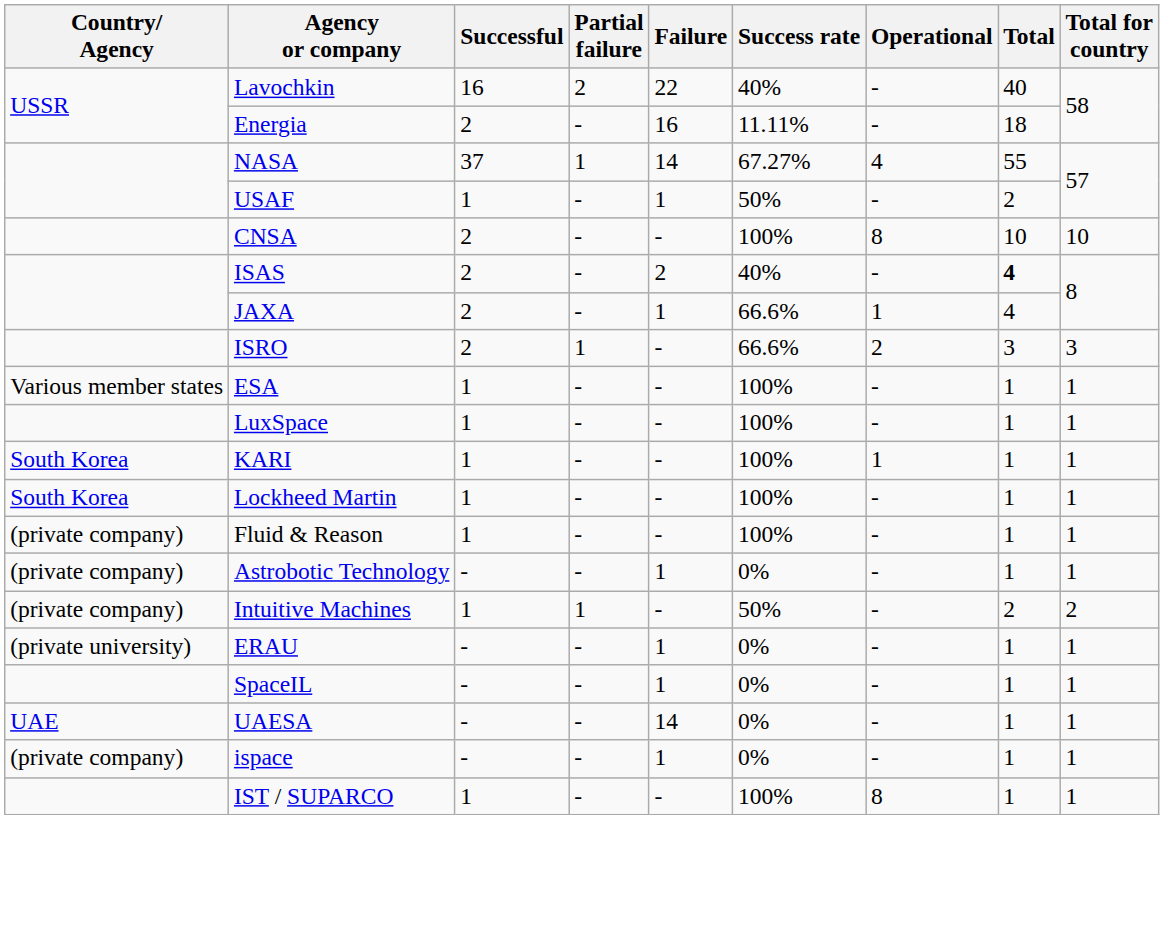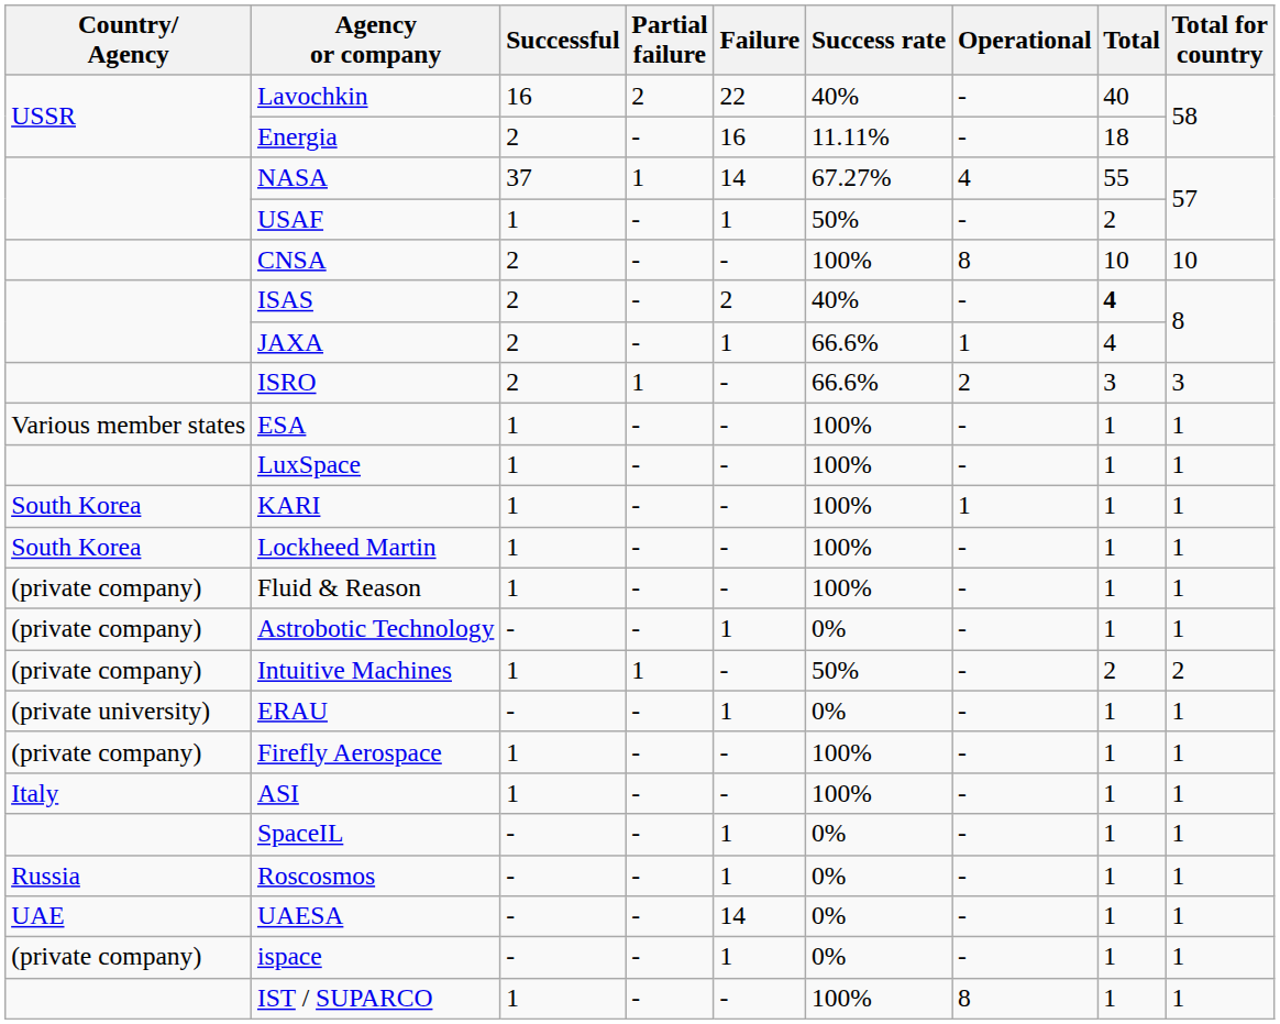 <table class="wikitable sticky-header sortable">
 <tr>
 <th>Country/<br>Agency</th>
 <th>Agency<br>or company</th>
 <th>Successful</th>
 <th>Partial<br>failure</th>
 <th>Failure</th>
 <th>Success rate</th>
 <th>Operational<br></th>
 <th>Total</th>
 <th>Total for<br>country</th>
 </tr>
 <tr>
 <td rowspan="2"> <a href='#'>USSR</a></td>
 <td><a href='#'>Lavochkin</a></td>
 <td>16</td>
 <td>2</td>
 <td>22</td>
 <td>40%</td>
 <td>-</td>
 <td>40</td>
 <td rowspan="2">58</td>
 </tr>
 <tr>
 <td><a href='#'>Energia</a></td>
 <td>2</td>
 <td>-</td>
 <td>16</td>
 <td>11.11%</td>
 <td>-</td>
 <td>18</td>
 </tr>
 <tr>
 <td rowspan="2"></td>
 <td><a href='#'>NASA</a></td>
 <td>37</td>
 <td>1</td>
 <td>14</td>
 <td>67.27%</td>
 <td>4</td>
 <td>55</td>
 <td rowspan="2">57</td>
 </tr>
 <tr>
 <td><a href='#'>USAF</a></td>
 <td>1</td>
 <td>-</td>
 <td>1</td>
 <td>50%</td>
 <td>-</td>
 <td>2</td>
 </tr>
 <tr>
 <td></td>
 <td><a href='#'>CNSA</a></td>
 <td>2</td>
 <td>-</td>
 <td>-</td>
 <td>100%</td>
 <td>8</td>
 <td>10</td>
 <td>10</td>
 </tr>
 <tr>
 <td rowspan="2"></td>
 <td><a href='#'>ISAS</a></td>
 <td>2</td>
 <td>-</td>
 <td>2</td>
 <td>40%</td>
 <td>-</td>
 <td><strong>4</strong></td>
 <td rowspan="2">8</td>
 </tr>
 <tr>
 <td><a href='#'>JAXA</a></td>
 <td>2</td>
 <td>-</td>
 <td>1</td>
 <td>66.6%</td>
 <td>1</td>
 <td>4</td>
 </tr>
 <tr>
 <td></td>
 <td><a href='#'>ISRO</a></td>
 <td>2</td>
 <td>1</td>
 <td>-</td>
 <td>66.6%</td>
 <td>2</td>
 <td>3</td>
 <td>3</td>
 </tr>
 <tr>
 <td> Various member states</td>
 <td><a href='#'>ESA</a></td>
 <td>1</td>
 <td>-</td>
 <td>-</td>
 <td>100%</td>
 <td>-</td>
 <td>1</td>
 <td>1</td>
 </tr>
 <tr>
 <td></td>
 <td><a href='#'>LuxSpace</a></td>
 <td>1</td>
 <td>-</td>
 <td>-</td>
 <td>100%</td>
 <td>-</td>
 <td>1</td>
 <td>1</td>
 </tr>
 <tr>
 <td> <a href='#'>South Korea</a></td>
 <td><a href='#'>KARI</a></td>
 <td>1</td>
 <td>-</td>
 <td>-</td>
 <td>100%</td>
 <td>1</td>
 <td>1</td>
 <td>1</td>
 </tr>
 <tr>
 <td> <a href='#'>South Korea</a></td>
 <td><a href='#'>Lockheed Martin</a></td>
 <td>1</td>
 <td>-</td>
 <td>-</td>
 <td>100%</td>
 <td>-</td>
 <td>1</td>
 <td>1</td>
 </tr>
 <tr>
 <td> (private company)</td>
 <td>Fluid & Reason</td>
 <td>1</td>
 <td>-</td>
 <td>-</td>
 <td>100%</td>
 <td>-</td>
 <td>1</td>
 <td>1</td>
 </tr>
 <tr>
 <td> (private company)</td>
 <td><a href='#'>Astrobotic Technology</a></td>
 <td>-</td>
 <td>-</td>
 <td>1</td>
 <td>0%</td>
 <td>-</td>
 <td>1</td>
 <td>1</td>
 </tr>
 <tr>
 <td> (private company)</td>
 <td><a href='#'>Intuitive Machines</a></td>
 <td>1</td>
 <td>1</td>
 <td>-</td>
 <td>50%</td>
 <td>-</td>
 <td>2</td>
 <td>2</td>
 </tr>
 <tr>
 <td> (private university)</td>
 <td><a href='#'>ERAU</a></td>
 <td>-</td>
 <td>-</td>
 <td>1</td>
 <td>0%</td>
 <td>-</td>
 <td>1</td>
 <td>1</td>
 </tr>
 <tr>
+<td> (private company)</td>
+<td><a href='#'>Firefly Aerospace</a></td>
+<td>1</td>
+<td>-</td>
+<td>-</td>
+<td>100%</td>
+<td>-</td>
+<td>1</td>
+<td>1</td>
+</tr>
+<tr>
+<td> <a href='#'>Italy</a></td>
+<td><a href='#'>ASI</a></td>
+<td>1</td>
+<td>-</td>
+<td>-</td>
+<td>100%</td>
+<td>-</td>
+<td>1</td>
+<td>1</td>
+</tr>
+<tr>
 <td></td>
 <td><a href='#'>SpaceIL</a></td>
+<td>-</td>
+<td>-</td>
+<td>1</td>
+<td>0%</td>
+<td>-</td>
+<td>1</td>
+<td>1</td>
+</tr>
+<tr>
+<td> <a href='#'>Russia</a></td>
+<td><a href='#'>Roscosmos</a></td>
 <td>-</td>
 <td>-</td>
 <td>1</td>
 <td>0%</td>
 <td>-</td>
 <td>1</td>
 <td>1</td>
 </tr>
 <tr>
 <td> <a href='#'>UAE</a></td>
 <td><a href='#'>UAESA</a></td>
 <td>-</td>
 <td>-</td>
 <td>14</td>
 <td>0%</td>
 <td>-</td>
 <td>1</td>
 <td>1</td>
 </tr>
 <tr>
 <td> (private company)</td>
 <td><a href='#'>ispace</a></td>
 <td>-</td>
 <td>-</td>
 <td>1</td>
 <td>0%</td>
 <td>-</td>
 <td>1</td>
 <td>1</td>
 </tr>
 <tr>
 <td></td>
 <td><a href='#'>IST</a> / <a href='#'>SUPARCO</a></td>
 <td>1</td>
 <td>-</td>
 <td>-</td>
 <td>100%</td>
 <td>8</td>
 <td>1</td>
 <td>1</td>
 </tr>
 </table>
